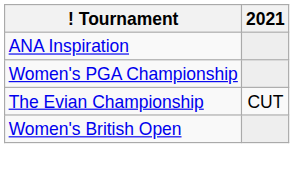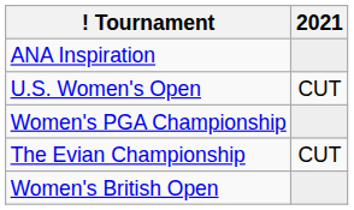 <table class="wikitable" style="font-size:95%;text-align:center;">
 <tr>
 <th>! Tournament</th>
 <th>2021</th>
 </tr>
 <tr>
 <td align=left><a href='#'>ANA Inspiration</a></td>
 <td style="background:#eeeeee;"></td>
+</tr>
+<tr>
+<td align=left><a href='#'>U.S. Women's Open</a></td>
+<td>CUT</td>
 </tr>
 <tr>
 <td align=left><a href='#'>Women's PGA Championship</a></td>
 <td style="background:#eeeeee;"></td>
 </tr>
 <tr>
 <td align=left><a href='#'>The Evian Championship</a></td>
 <td>CUT</td>
 </tr>
 <tr>
 <td align=left><a href='#'>Women's British Open</a></td>
 <td style="background:#eeeeee;"></td>
 </tr>
 </table>
